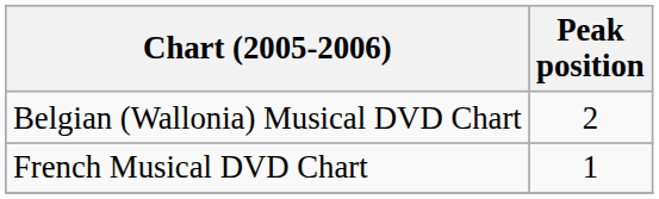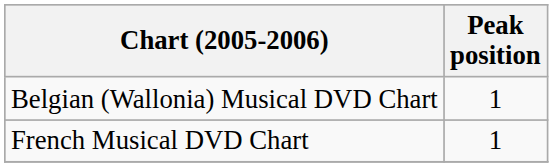 <table class="wikitable sortable">
 <tr>
 <th>Chart (2005-2006)</th>
 <th>Peak<br>position</th>
 </tr>
 <tr>
 <td>Belgian (Wallonia) Musical DVD Chart</td>
-<td align="center">2</td>
+<td align="center">1</td>
 </tr>
 <tr>
 <td>French Musical DVD Chart</td>
 <td align="center">1</td>
 </tr>
 <tr>
 </tr>
 </table>
